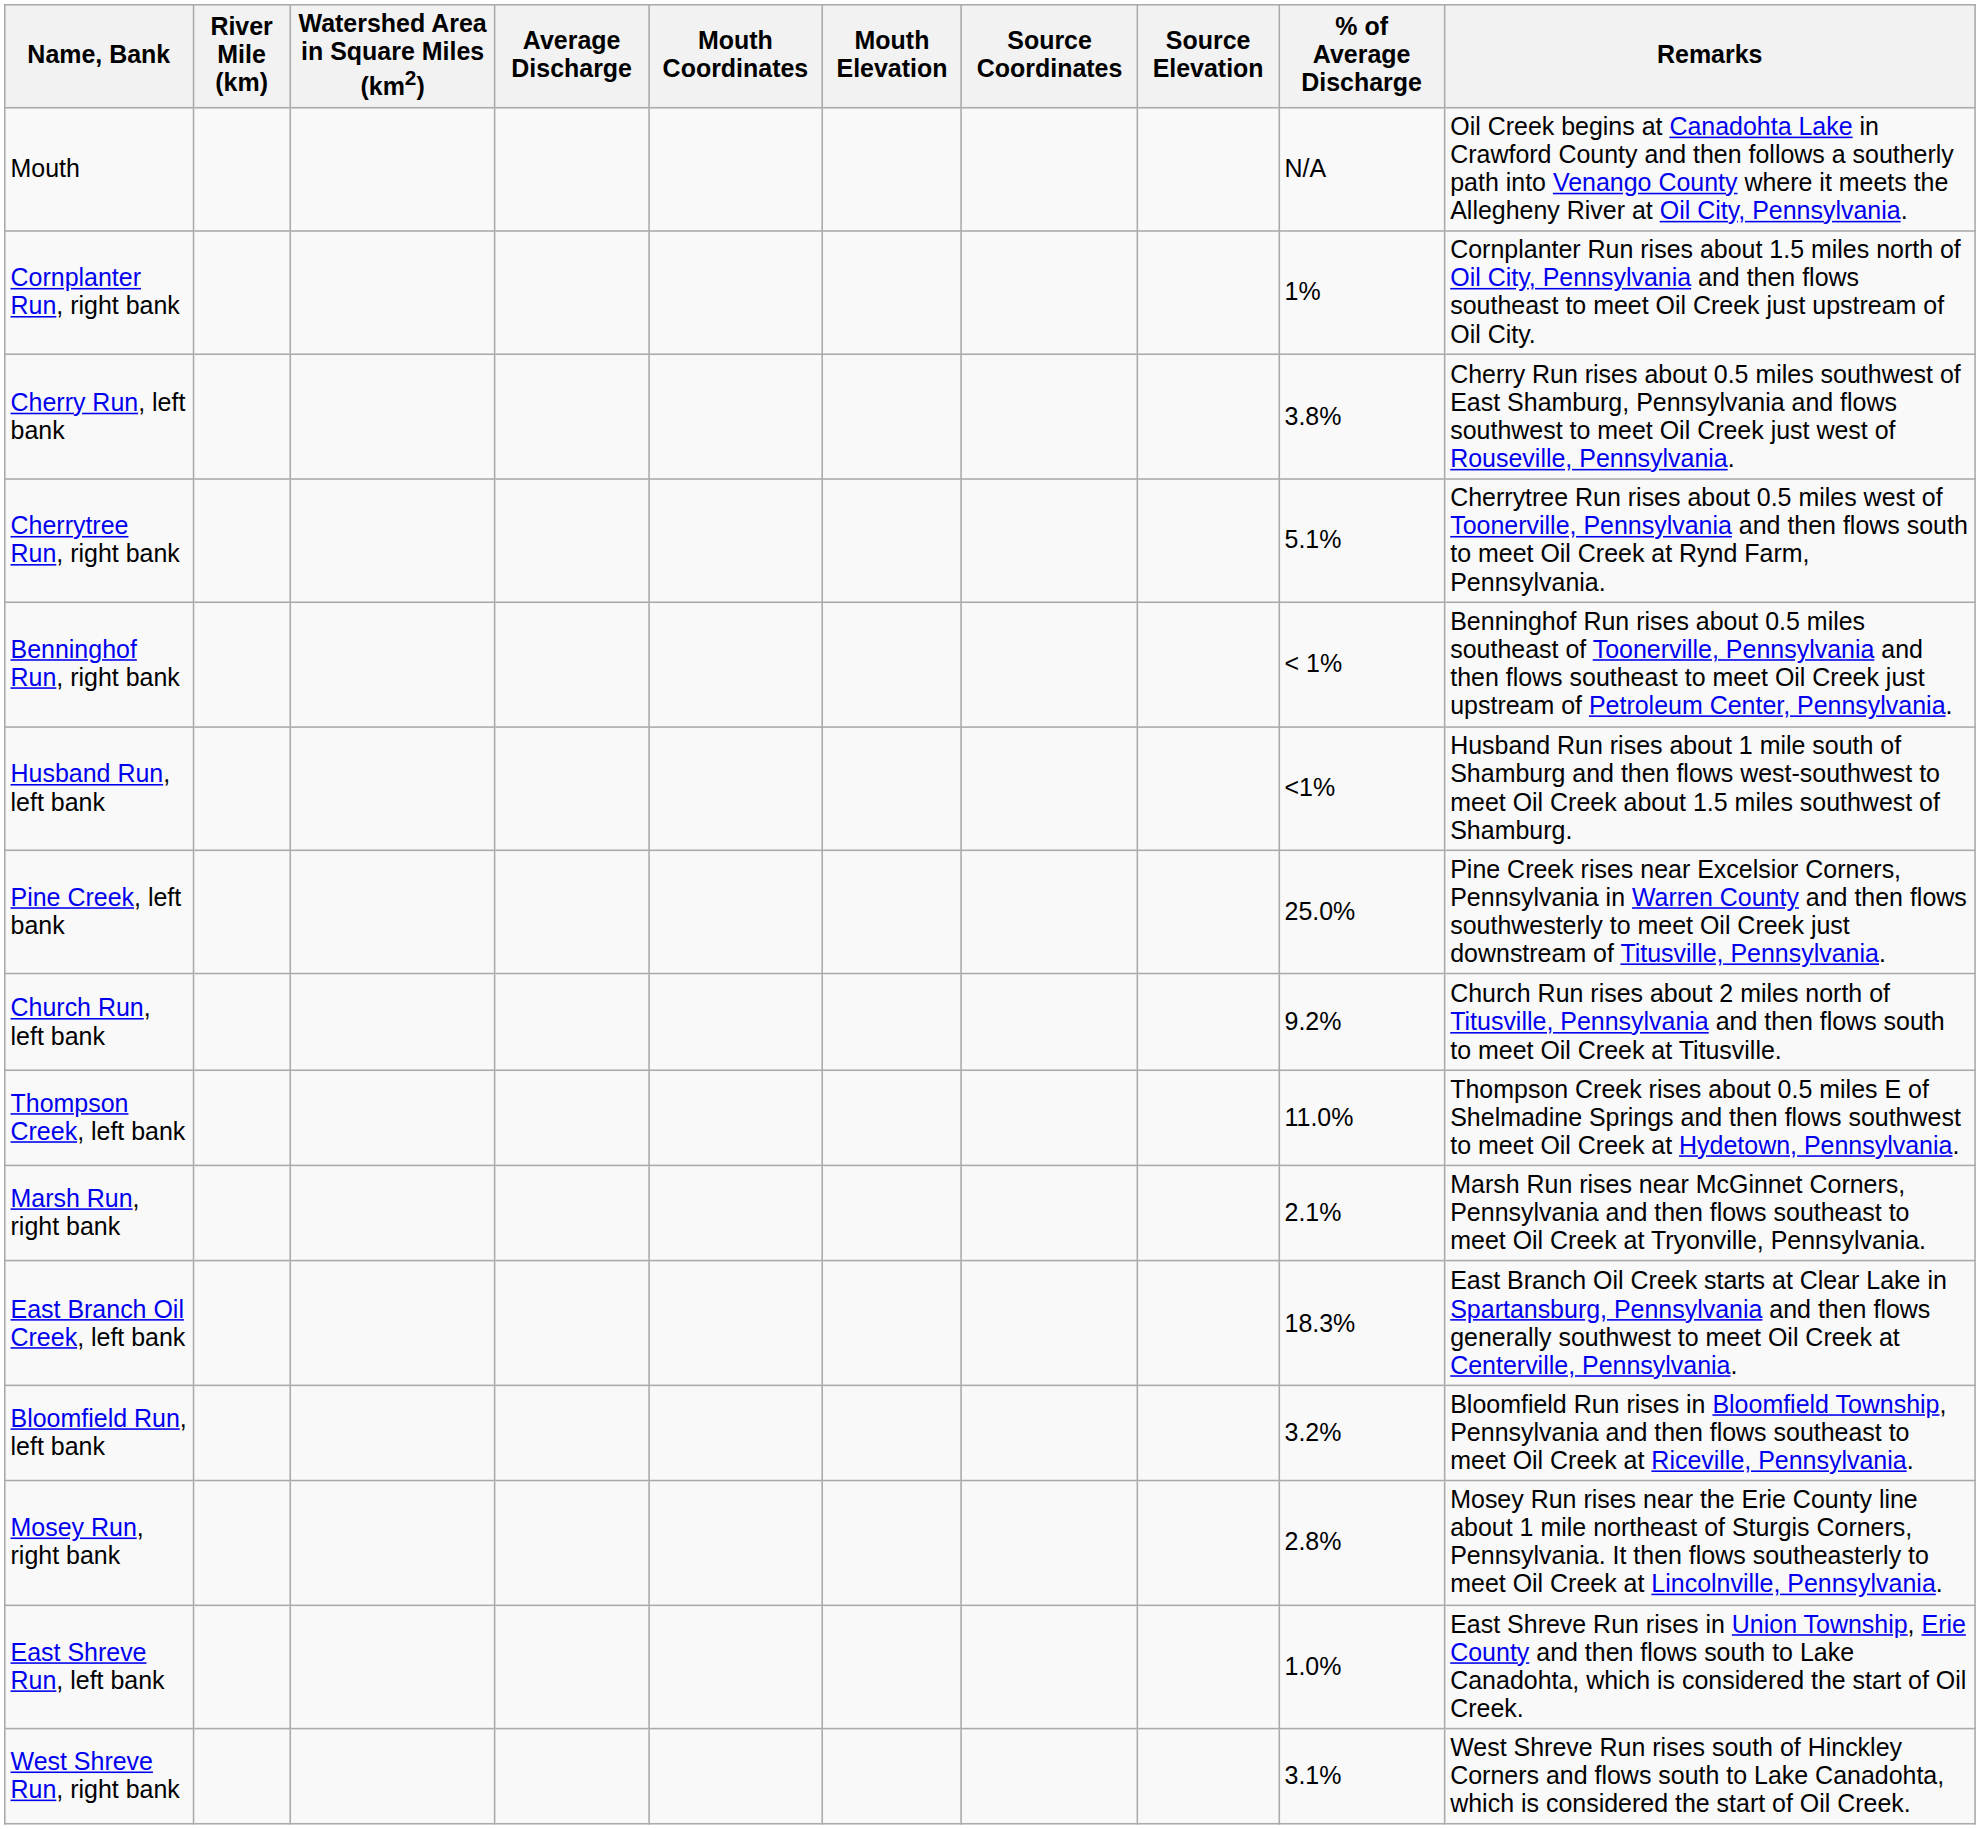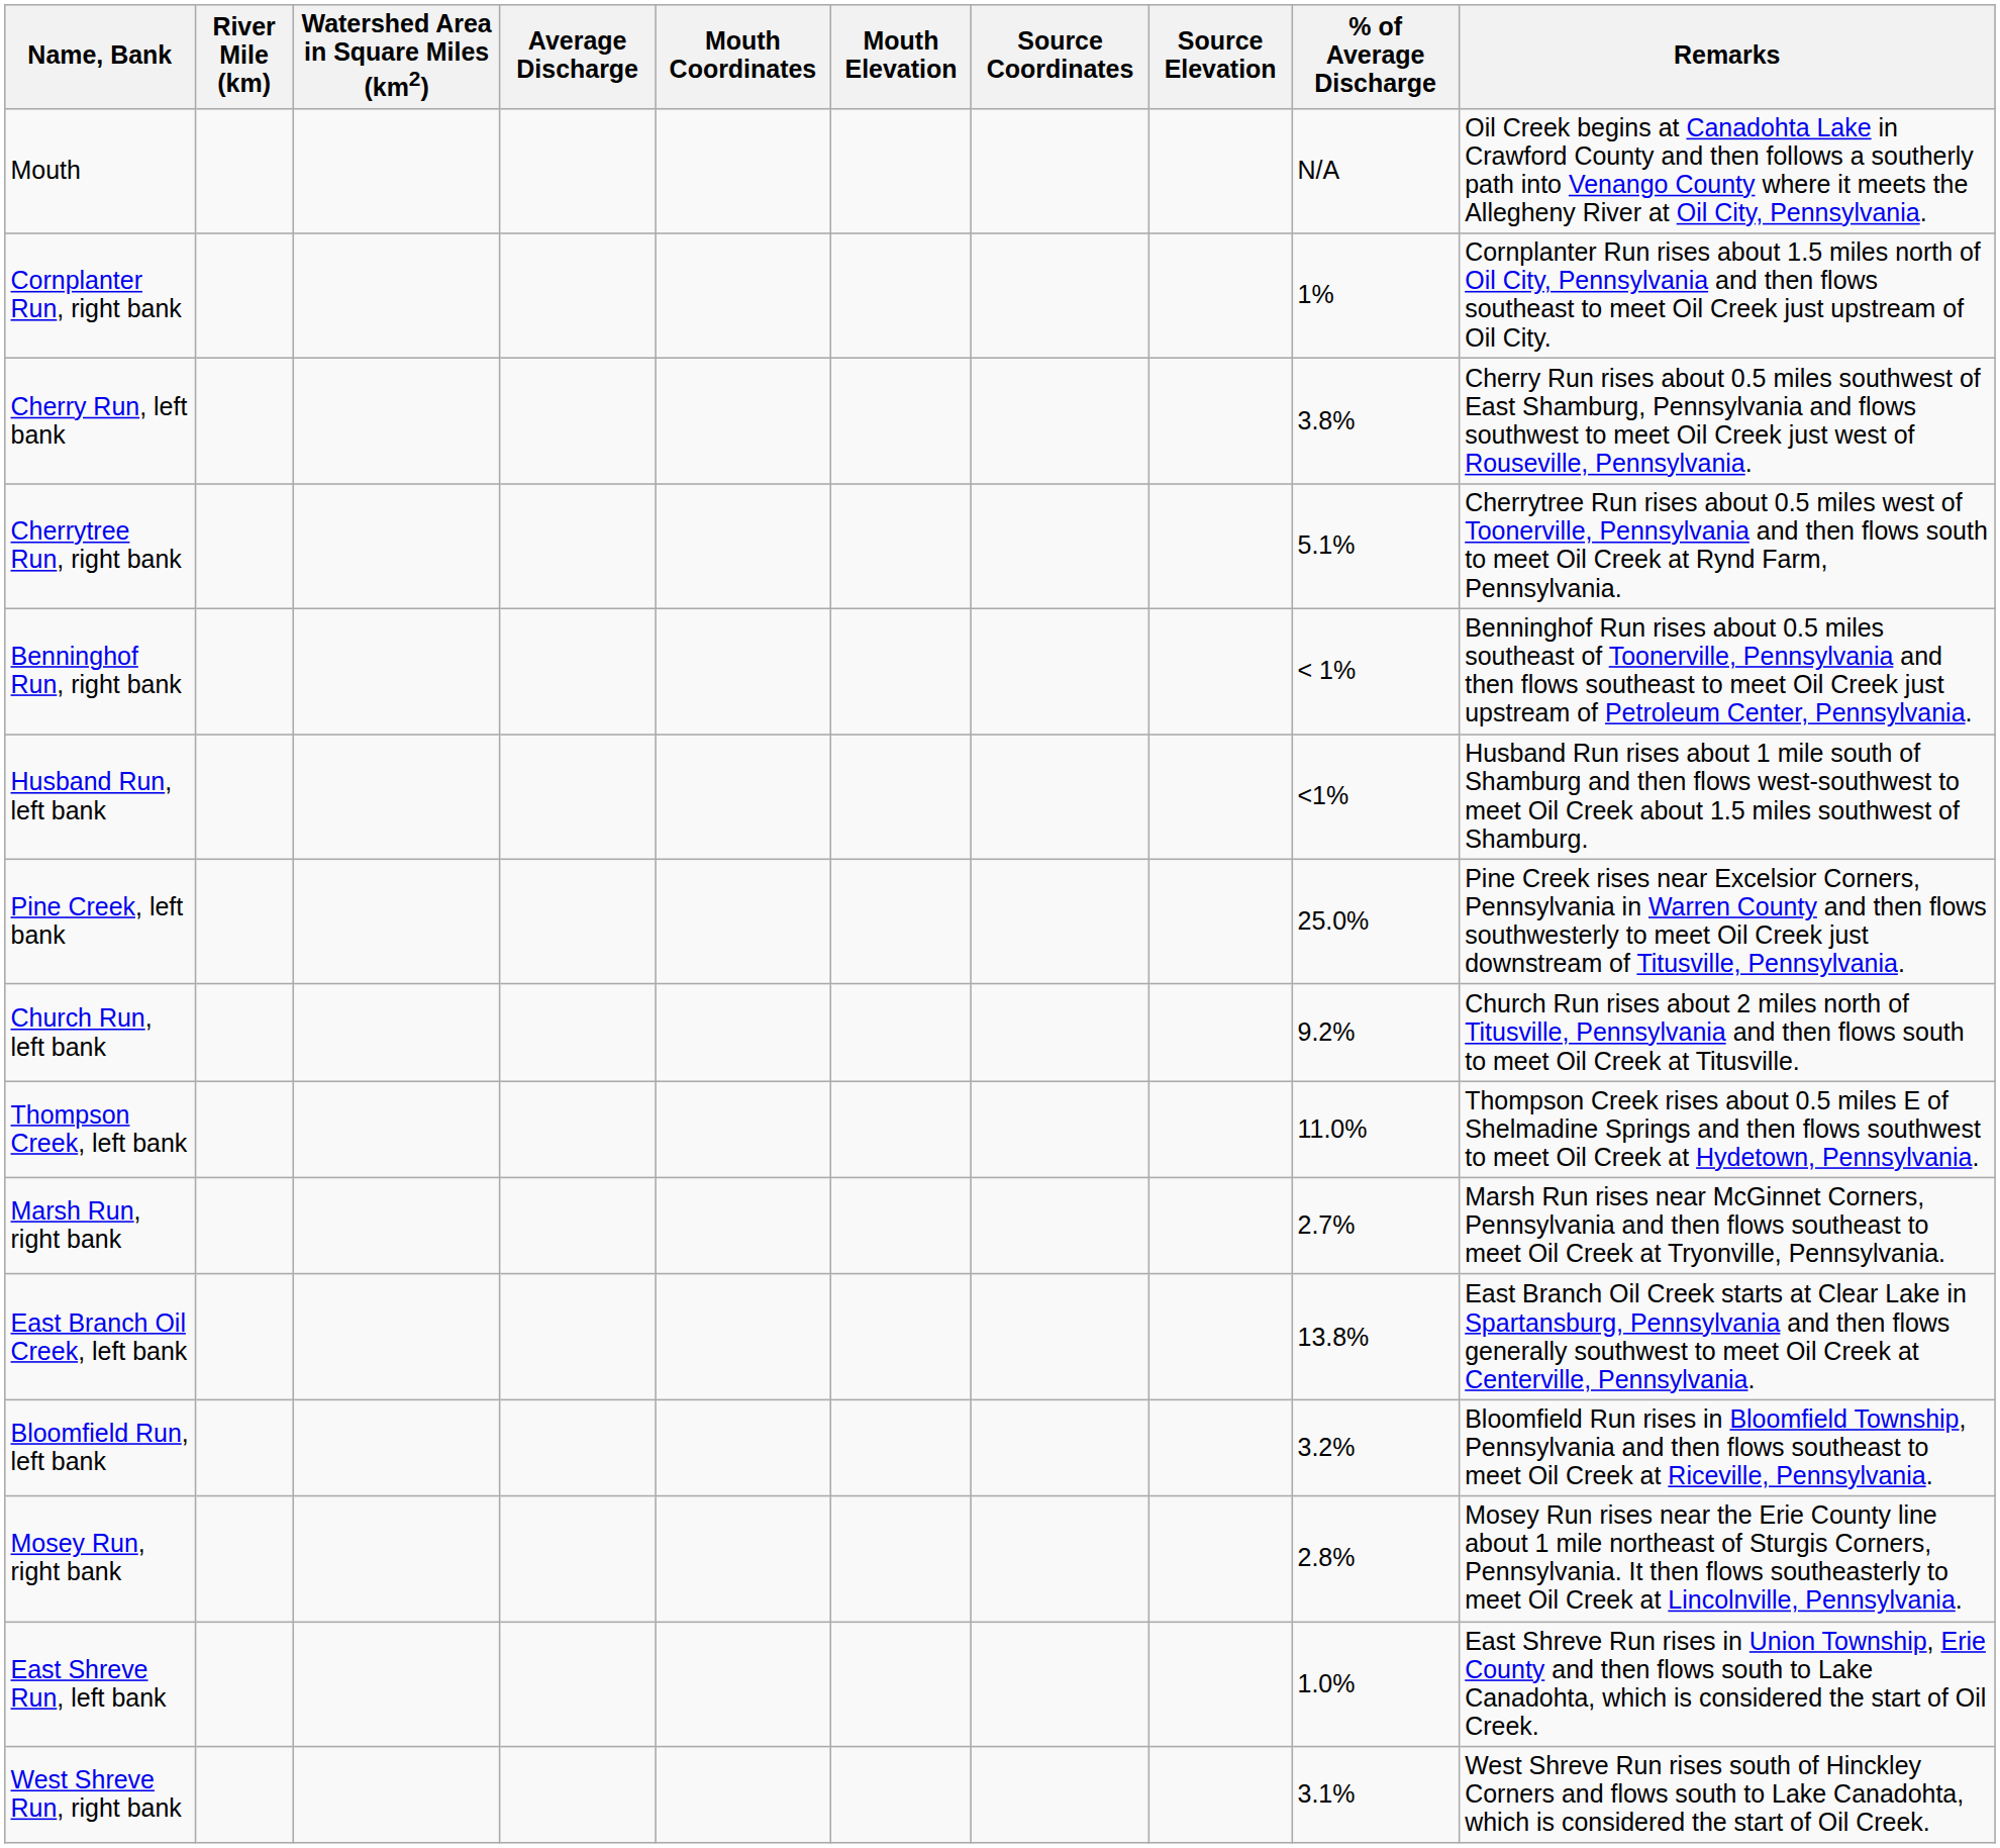 <table role="presentation" class="wikitable mw-collapsible mw-collapsed" style="margin:auto;">
 <tr>
 <th>Name, Bank</th>
 <th>River Mile (km)</th>
 <th>Watershed Area in Square Miles (km<sup>2</sup>)</th>
 <th>Average Discharge</th>
 <th>Mouth Coordinates</th>
 <th>Mouth Elevation</th>
 <th>Source Coordinates</th>
 <th>Source Elevation</th>
 <th>% of Average Discharge</th>
 <th>Remarks</th>
 </tr>
 <tr>
 <td>Mouth</td>
 <td></td>
 <td></td>
 <td></td>
 <td></td>
 <td></td>
 <td></td>
 <td></td>
 <td>N/A</td>
 <td>Oil Creek begins at <a href='#'>Canadohta Lake</a> in Crawford County and then follows a southerly path into <a href='#'>Venango County</a> where it meets the Allegheny River at <a href='#'>Oil City, Pennsylvania</a>.</td>
 </tr>
 <tr>
 <td><a href='#'>Cornplanter Run</a>, right bank</td>
 <td></td>
 <td></td>
 <td></td>
 <td></td>
 <td></td>
 <td></td>
 <td></td>
 <td>1%</td>
 <td>Cornplanter Run rises about 1.5 miles north of <a href='#'>Oil City, Pennsylvania</a> and then flows southeast to meet Oil Creek just upstream of Oil City.</td>
 </tr>
 <tr>
 <td><a href='#'>Cherry Run</a>, left bank</td>
 <td></td>
 <td></td>
 <td></td>
 <td></td>
 <td></td>
 <td></td>
 <td></td>
 <td>3.8%</td>
 <td>Cherry Run rises about 0.5 miles southwest of East Shamburg, Pennsylvania and flows southwest to meet Oil Creek just west of <a href='#'>Rouseville, Pennsylvania</a>.</td>
 </tr>
 <tr>
 <td><a href='#'>Cherrytree Run</a>, right bank</td>
 <td></td>
 <td></td>
 <td></td>
 <td></td>
 <td></td>
 <td></td>
 <td></td>
 <td>5.1%</td>
 <td>Cherrytree Run rises about 0.5 miles west of <a href='#'>Toonerville, Pennsylvania</a> and then flows south to meet Oil Creek at Rynd Farm, Pennsylvania.</td>
 </tr>
 <tr>
 <td><a href='#'>Benninghof Run</a>, right bank</td>
 <td></td>
 <td></td>
 <td></td>
 <td></td>
 <td></td>
 <td></td>
 <td></td>
 <td>< 1%</td>
 <td>Benninghof Run rises about 0.5 miles southeast of <a href='#'>Toonerville, Pennsylvania</a> and then flows southeast to meet Oil Creek just upstream of <a href='#'>Petroleum Center, Pennsylvania</a>.</td>
 </tr>
 <tr>
 <td><a href='#'>Husband Run</a>, left bank</td>
 <td></td>
 <td></td>
 <td></td>
 <td></td>
 <td></td>
 <td></td>
 <td></td>
 <td><1%</td>
 <td>Husband Run rises about 1 mile south of Shamburg and then flows west-southwest to meet Oil Creek about 1.5 miles southwest of Shamburg.</td>
 </tr>
 <tr>
 <td><a href='#'>Pine Creek</a>, left bank</td>
 <td></td>
 <td></td>
 <td></td>
 <td></td>
 <td></td>
 <td></td>
 <td></td>
 <td>25.0%</td>
 <td>Pine Creek rises near Excelsior Corners, Pennsylvania in <a href='#'>Warren County</a> and then flows southwesterly to meet Oil Creek just downstream of <a href='#'>Titusville, Pennsylvania</a>.</td>
 </tr>
 <tr>
 <td><a href='#'>Church Run</a>, left bank</td>
 <td></td>
 <td></td>
 <td></td>
 <td></td>
 <td></td>
 <td></td>
 <td></td>
 <td>9.2%</td>
 <td>Church Run rises about 2 miles north of <a href='#'>Titusville, Pennsylvania</a> and then flows south to meet Oil Creek at Titusville.</td>
 </tr>
 <tr>
 <td><a href='#'>Thompson Creek</a>, left bank</td>
 <td></td>
 <td></td>
 <td></td>
 <td></td>
 <td></td>
 <td></td>
 <td></td>
 <td>11.0%</td>
 <td>Thompson Creek rises about 0.5 miles E of Shelmadine Springs and then flows southwest to meet Oil Creek at <a href='#'>Hydetown, Pennsylvania</a>.</td>
 </tr>
 <tr>
 <td><a href='#'>Marsh Run</a>, right bank</td>
 <td></td>
 <td></td>
 <td></td>
 <td></td>
 <td></td>
 <td></td>
 <td></td>
-<td>2.1%</td>
+<td>2.7%</td>
 <td>Marsh Run rises near McGinnet Corners, Pennsylvania and then flows southeast to meet Oil Creek at Tryonville, Pennsylvania.</td>
 </tr>
 <tr>
 <td><a href='#'>East Branch Oil Creek</a>, left bank</td>
 <td></td>
 <td></td>
 <td></td>
 <td></td>
 <td></td>
 <td></td>
 <td></td>
-<td>18.3%</td>
+<td>13.8%</td>
 <td>East Branch Oil Creek starts at Clear Lake in <a href='#'>Spartansburg, Pennsylvania</a> and then flows generally southwest to meet Oil Creek at <a href='#'>Centerville, Pennsylvania</a>.</td>
 </tr>
 <tr>
 <td><a href='#'>Bloomfield Run</a>, left bank</td>
 <td></td>
 <td></td>
 <td></td>
 <td></td>
 <td></td>
 <td></td>
 <td></td>
 <td>3.2%</td>
 <td>Bloomfield Run rises in <a href='#'>Bloomfield Township</a>, Pennsylvania and then flows southeast to meet Oil Creek at <a href='#'>Riceville, Pennsylvania</a>.</td>
 </tr>
 <tr>
 <td><a href='#'>Mosey Run</a>, right bank</td>
 <td></td>
 <td></td>
 <td></td>
 <td></td>
 <td></td>
 <td></td>
 <td></td>
 <td>2.8%</td>
 <td>Mosey Run rises near the Erie County line about 1 mile northeast of Sturgis Corners, Pennsylvania.  It then flows southeasterly to meet Oil Creek at <a href='#'>Lincolnville, Pennsylvania</a>.</td>
 </tr>
 <tr>
 <td><a href='#'>East Shreve Run</a>, left bank</td>
 <td></td>
 <td></td>
 <td></td>
 <td></td>
 <td></td>
 <td></td>
 <td></td>
 <td>1.0%</td>
 <td>East Shreve Run rises in <a href='#'>Union Township</a>, <a href='#'>Erie County</a> and then flows south to Lake Canadohta, which is considered the start of Oil Creek.</td>
 </tr>
 <tr>
 <td><a href='#'>West Shreve Run</a>, right bank</td>
 <td></td>
 <td></td>
 <td></td>
 <td></td>
 <td></td>
 <td></td>
 <td></td>
 <td>3.1%</td>
 <td>West Shreve Run rises south of Hinckley Corners and flows south to Lake Canadohta, which is considered the start of Oil Creek.</td>
 </tr>
 </table>
